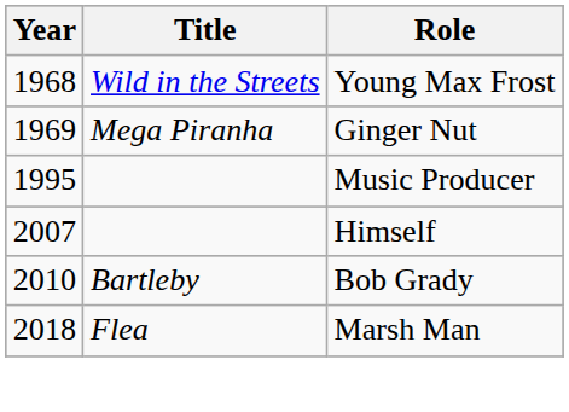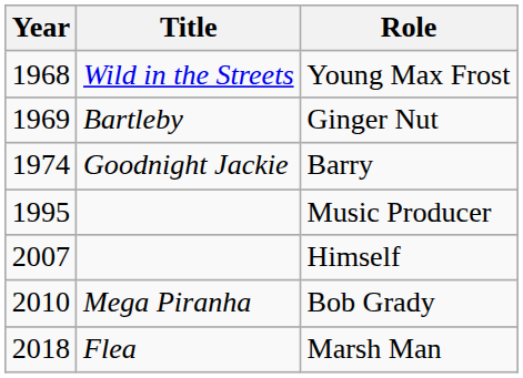 <table class="wikitable sortable">
 <tr>
 <th>Year</th>
 <th>Title</th>
 <th>Role</th>
 </tr>
 <tr>
 <td>1968</td>
 <td><em><a href='#'>Wild in the Streets</a></em></td>
 <td>Young Max Frost</td>
 </tr>
 <tr>
 <td>1969</td>
-<td><em>Mega Piranha</em></td>
+<td><em>Bartleby</em></td>
 <td>Ginger Nut</td>
+</tr>
+<tr>
+<td>1974</td>
+<td><em>Goodnight Jackie</em></td>
+<td>Barry</td>
 </tr>
 <tr>
 <td>1995</td>
 <td><em></em></td>
 <td>Music Producer</td>
 </tr>
 <tr>
 <td>2007</td>
 <td><em></em></td>
 <td>Himself</td>
 </tr>
 <tr>
 <td>2010</td>
-<td><em>Bartleby</em></td>
+<td><em>Mega Piranha</em></td>
 <td>Bob Grady</td>
 </tr>
 <tr>
 <td>2018</td>
 <td><em>Flea</em></td>
 <td>Marsh Man</td>
 </tr>
 </table>
